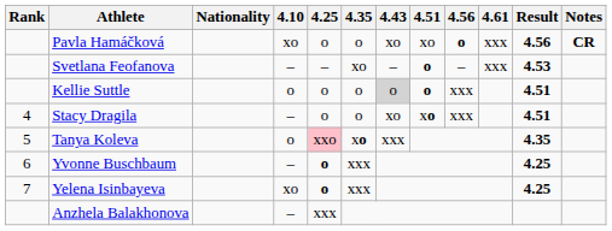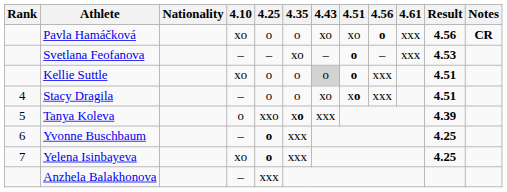 <table class="wikitable sortable" style="text-align:center">
 <tr>
 <th>Rank</th>
 <th>Athlete</th>
 <th>Nationality</th>
 <th>4.10</th>
 <th>4.25</th>
 <th>4.35</th>
 <th>4.43</th>
 <th>4.51</th>
 <th>4.56</th>
 <th>4.61</th>
 <th>Result</th>
 <th>Notes</th>
 </tr>
 <tr>
 <td></td>
 <td align="left"><a href='#'>Pavla Hamáčková</a></td>
 <td align=left></td>
 <td>xo</td>
 <td>o</td>
 <td>o</td>
 <td>xo</td>
 <td>xo</td>
 <td><strong>o</strong></td>
 <td>xxx</td>
 <td><strong>4.56</strong></td>
 <td><strong>CR</strong></td>
 </tr>
 <tr>
 <td></td>
 <td align="left"><a href='#'>Svetlana Feofanova</a></td>
 <td align=left></td>
 <td>–</td>
 <td>–</td>
 <td>xo</td>
 <td>–</td>
 <td><strong>o</strong></td>
 <td>–</td>
 <td>xxx</td>
 <td><strong>4.53</strong></td>
 <td></td>
 </tr>
 <tr>
 <td></td>
 <td align="left"><a href='#'>Kellie Suttle</a></td>
 <td align=left></td>
-<td>o</td>
+<td>xo</td>
 <td>o</td>
 <td>o</td>
 <td style="background: lightgrey;">o</td>
 <td><strong>o</strong></td>
 <td>xxx</td>
 <td></td>
 <td><strong>4.51</strong></td>
 <td></td>
 </tr>
 <tr>
 <td>4</td>
 <td align="left"><a href='#'>Stacy Dragila</a></td>
 <td align=left></td>
 <td>–</td>
 <td>o</td>
 <td>o</td>
 <td>xo</td>
 <td>x<strong>o</strong></td>
 <td>xxx</td>
 <td></td>
 <td><strong>4.51</strong></td>
 <td></td>
 </tr>
 <tr>
 <td>5</td>
 <td align="left"><a href='#'>Tanya Koleva</a></td>
 <td align=left></td>
 <td>o</td>
-<td style="background: pink;">xxo</td>
+<td>xxo</td>
 <td>x<strong>o</strong></td>
 <td>xxx</td>
 <td colspan=3></td>
-<td><strong>4.35</strong></td>
+<td><strong>4.39</strong></td>
 <td></td>
 </tr>
 <tr>
 <td>6</td>
 <td align="left"><a href='#'>Yvonne Buschbaum</a></td>
 <td align=left></td>
 <td>–</td>
 <td><strong>o</strong></td>
 <td>xxx</td>
 <td colspan=4></td>
 <td><strong>4.25</strong></td>
 <td></td>
 </tr>
 <tr>
 <td>7</td>
 <td align="left"><a href='#'>Yelena Isinbayeva</a></td>
 <td align=left></td>
 <td>xo</td>
 <td><strong>o</strong></td>
 <td>xxx</td>
 <td colspan=4></td>
 <td><strong>4.25</strong></td>
 <td></td>
 </tr>
 <tr>
 <td></td>
 <td align="left"><a href='#'>Anzhela Balakhonova</a></td>
 <td align=left></td>
 <td>–</td>
 <td>xxx</td>
 <td colspan=5></td>
 <td><strong></strong></td>
 <td></td>
 </tr>
 </table>
